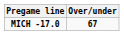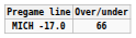 <table class="wikitable">
 <tr align="center">
 <th style=>Pregame line</th>
 <th style=>Over/under</th>
 </tr>
 <tr align="center">
 <td><strong>MICH -17.0</strong></td>
-<td><strong>67</strong></td>
+<td><strong>66</strong></td>
 </tr>
 </table>
